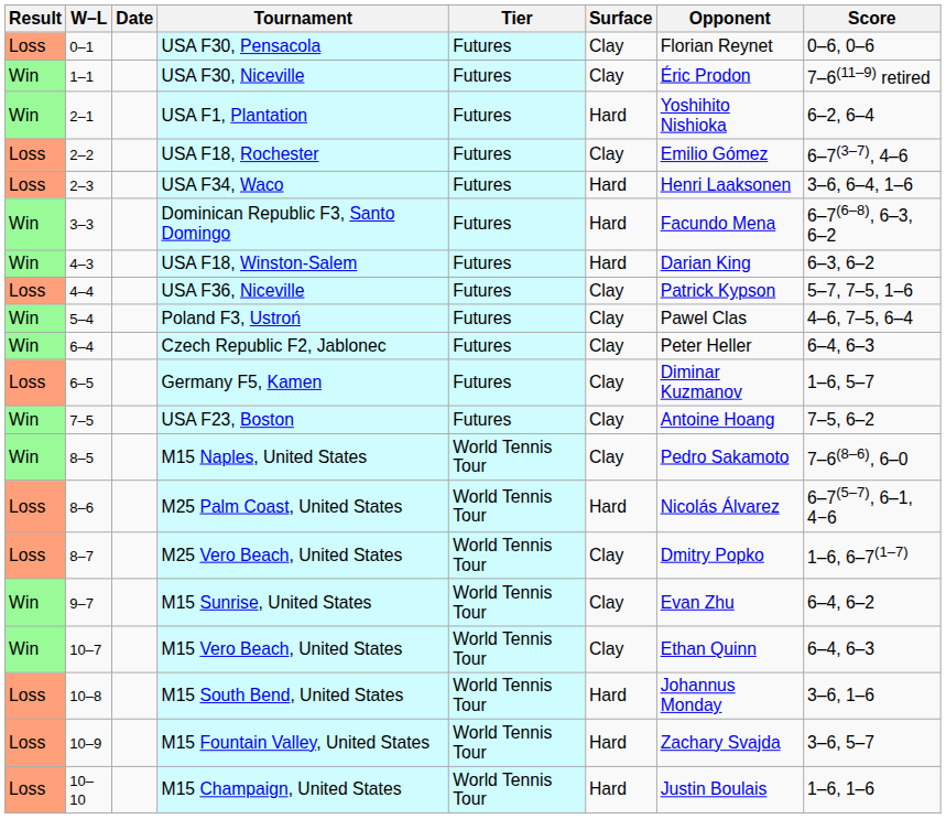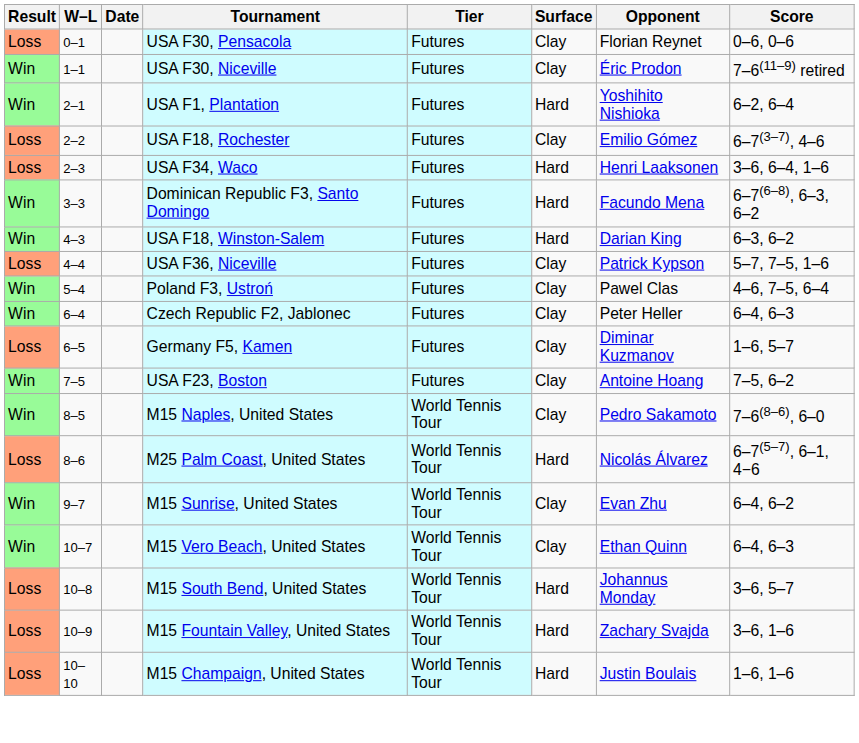 <table class="sortable wikitable">
 <tr>
 <th>Result</th>
 <th class="unsortable">W–L</th>
 <th>Date</th>
 <th>Tournament</th>
 <th>Tier</th>
 <th>Surface</th>
 <th>Opponent</th>
 <th class="unsortable">Score</th>
 </tr>
 <tr>
 <td bgcolor=FFA07A>Loss</td>
 <td><small>0–1</small></td>
 <td></td>
 <td style="background:#cffcff;">USA F30, <a href='#'>Pensacola</a></td>
 <td style="background:#cffcff;">Futures</td>
 <td>Clay</td>
 <td> Florian Reynet</td>
 <td>0–6, 0–6</td>
 </tr>
 <tr>
 <td bgcolor=98FB98>Win</td>
 <td><small>1–1</small></td>
 <td></td>
 <td style="background:#cffcff;">USA F30, <a href='#'>Niceville</a></td>
 <td style="background:#cffcff;">Futures</td>
 <td>Clay</td>
 <td> <a href='#'>Éric Prodon</a></td>
 <td>7–6<sup>(11–9)</sup> retired</td>
 </tr>
 <tr>
 <td bgcolor=98FB98>Win</td>
 <td><small>2–1</small></td>
 <td></td>
 <td style="background:#cffcff;">USA F1, <a href='#'>Plantation</a></td>
 <td style="background:#cffcff;">Futures</td>
 <td>Hard</td>
 <td> <a href='#'>Yoshihito Nishioka</a></td>
 <td>6–2, 6–4</td>
 </tr>
 <tr>
 <td bgcolor=FFA07A>Loss</td>
 <td><small>2–2</small></td>
 <td></td>
 <td style="background:#cffcff;">USA F18, <a href='#'>Rochester</a></td>
 <td style="background:#cffcff;">Futures</td>
 <td>Clay</td>
 <td> <a href='#'>Emilio Gómez</a></td>
 <td>6–7<sup>(3–7)</sup>, 4–6</td>
 </tr>
 <tr>
 <td bgcolor=FFA07A>Loss</td>
 <td><small>2–3</small></td>
 <td></td>
 <td style="background:#cffcff;">USA F34, <a href='#'>Waco</a></td>
 <td style="background:#cffcff;">Futures</td>
 <td>Hard</td>
 <td> <a href='#'>Henri Laaksonen</a></td>
 <td>3–6, 6–4, 1–6</td>
 </tr>
 <tr>
 <td bgcolor=98FB98>Win</td>
 <td><small>3–3</small></td>
 <td></td>
 <td style="background:#cffcff;">Dominican Republic F3, <a href='#'>Santo Domingo</a></td>
 <td style="background:#cffcff;">Futures</td>
 <td>Hard</td>
 <td> <a href='#'>Facundo Mena</a></td>
 <td>6–7<sup>(6–8)</sup>, 6–3, 6–2</td>
 </tr>
 <tr>
 <td bgcolor=98FB98>Win</td>
 <td><small>4–3</small></td>
 <td></td>
 <td style="background:#cffcff;">USA F18, <a href='#'>Winston-Salem</a></td>
 <td style="background:#cffcff;">Futures</td>
 <td>Hard</td>
 <td> <a href='#'>Darian King</a></td>
 <td>6–3, 6–2</td>
 </tr>
 <tr>
 <td bgcolor=FFA07A>Loss</td>
 <td><small>4–4</small></td>
 <td></td>
 <td style="background:#cffcff;">USA F36, <a href='#'>Niceville</a></td>
 <td style="background:#cffcff;">Futures</td>
 <td>Clay</td>
 <td> <a href='#'>Patrick Kypson</a></td>
 <td>5–7, 7–5, 1–6</td>
 </tr>
 <tr>
 <td bgcolor=98FB98>Win</td>
 <td><small>5–4</small></td>
 <td></td>
 <td style="background:#cffcff;">Poland F3, <a href='#'>Ustroń</a></td>
 <td style="background:#cffcff;">Futures</td>
 <td>Clay</td>
 <td> Pawel Clas</td>
 <td>4–6, 7–5, 6–4</td>
 </tr>
 <tr>
 <td bgcolor=98FB98>Win</td>
 <td><small>6–4</small></td>
 <td></td>
 <td style="background:#cffcff;">Czech Republic F2, Jablonec</td>
 <td style="background:#cffcff;">Futures</td>
 <td>Clay</td>
 <td> Peter Heller</td>
 <td>6–4, 6–3</td>
 </tr>
 <tr>
 <td bgcolor=FFA07A>Loss</td>
 <td><small>6–5</small></td>
 <td></td>
 <td style="background:#cffcff;">Germany F5, <a href='#'>Kamen</a></td>
 <td style="background:#cffcff;">Futures</td>
 <td>Clay</td>
 <td> <a href='#'>Diminar Kuzmanov</a></td>
 <td>1–6, 5–7</td>
 </tr>
 <tr>
 <td bgcolor=98FB98>Win</td>
 <td><small>7–5</small></td>
 <td></td>
 <td style="background:#cffcff;">USA F23, <a href='#'>Boston</a></td>
 <td style="background:#cffcff;">Futures</td>
 <td>Clay</td>
 <td> <a href='#'>Antoine Hoang</a></td>
 <td>7–5, 6–2</td>
 </tr>
 <tr>
 <td bgcolor=98FB98>Win</td>
 <td><small>8–5</small></td>
 <td></td>
 <td style="background:#cffcff;">M15 <a href='#'>Naples</a>, United States</td>
 <td style="background:#cffcff;">World Tennis Tour</td>
 <td>Clay</td>
 <td> <a href='#'>Pedro Sakamoto</a></td>
 <td>7–6<sup>(8–6)</sup>, 6–0</td>
 </tr>
 <tr>
 <td bgcolor=FFA07A>Loss</td>
 <td><small>8–6</small></td>
 <td></td>
 <td style="background:#cffcff;">M25 <a href='#'>Palm Coast</a>, United States</td>
 <td style="background:#cffcff;">World Tennis Tour</td>
 <td>Hard</td>
 <td> <a href='#'>Nicolás Álvarez</a></td>
 <td>6–7<sup>(5–7)</sup>, 6–1, 4−6</td>
 </tr>
 <tr>
-<td bgcolor=FFA07A>Loss</td>
-<td><small>8–7</small></td>
-<td></td>
-<td style="background:#cffcff;">M25 <a href='#'>Vero Beach</a>, United States</td>
-<td style="background:#cffcff;">World Tennis Tour</td>
-<td>Clay</td>
-<td> <a href='#'>Dmitry Popko</a></td>
-<td>1–6, 6–7<sup>(1–7)</sup></td>
-</tr>
-<tr>
 <td bgcolor=98FB98>Win</td>
 <td><small>9–7</small></td>
 <td></td>
 <td style="background:#cffcff;">M15 <a href='#'>Sunrise</a>, United States</td>
 <td style="background:#cffcff;">World Tennis Tour</td>
 <td>Clay</td>
 <td> <a href='#'>Evan Zhu</a></td>
 <td>6–4, 6–2</td>
 </tr>
 <tr>
 <td bgcolor=98FB98>Win</td>
 <td><small>10–7</small></td>
 <td></td>
 <td style="background:#cffcff;">M15 <a href='#'>Vero Beach</a>, United States</td>
 <td style="background:#cffcff;">World Tennis Tour</td>
 <td>Clay</td>
 <td> <a href='#'>Ethan Quinn</a></td>
 <td>6–4, 6–3</td>
 </tr>
 <tr>
 <td bgcolor=FFA07A>Loss</td>
 <td><small>10–8</small></td>
 <td></td>
 <td style="background:#cffcff;">M15 <a href='#'>South Bend</a>, United States</td>
 <td style="background:#cffcff;">World Tennis Tour</td>
 <td>Hard</td>
 <td> <a href='#'>Johannus Monday</a></td>
-<td>3–6, 1–6</td>
+<td>3–6, 5–7</td>
 </tr>
 <tr>
 <td bgcolor=FFA07A>Loss</td>
 <td><small>10–9</small></td>
 <td></td>
 <td style="background:#cffcff;">M15 <a href='#'>Fountain Valley</a>, United States</td>
 <td style="background:#cffcff;">World Tennis Tour</td>
 <td>Hard</td>
 <td> <a href='#'>Zachary Svajda</a></td>
-<td>3–6, 5–7</td>
+<td>3–6, 1–6</td>
 </tr>
 <tr>
 <td bgcolor=FFA07A>Loss</td>
 <td><small>10–10</small></td>
 <td></td>
 <td style="background:#cffcff;">M15 <a href='#'>Champaign</a>, United States</td>
 <td style="background:#cffcff;">World Tennis Tour</td>
 <td>Hard</td>
 <td> <a href='#'>Justin Boulais</a></td>
 <td>1–6, 1–6</td>
 </tr>
 </table>
